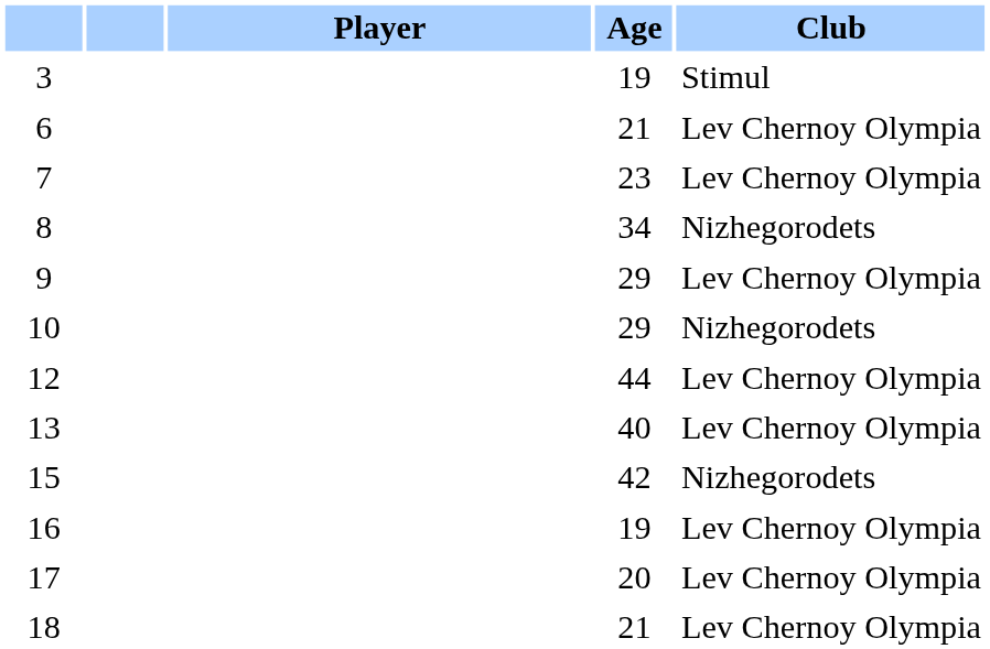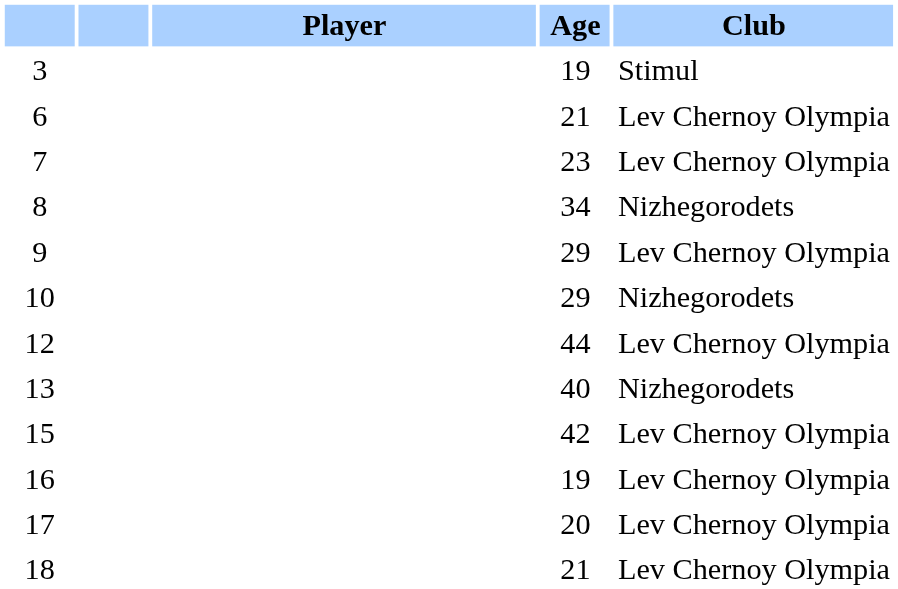 <table class="sortable" border="0" cellspacing="2" cellpadding="2">
 <tr style="background-color:#AAD0FF">
 <th width=8%></th>
 <th width=8%></th>
 <th width=44%>Player</th>
 <th width=8%>Age</th>
 <th width=32%>Club</th>
 </tr>
 <tr>
 <td style="text-align: center;">3</td>
 <td style="text-align: center;"></td>
 <td></td>
 <td style="text-align: center;">19</td>
 <td>Stimul</td>
 </tr>
 <tr>
 <td style="text-align: center;">6</td>
 <td style="text-align: center;"></td>
 <td></td>
 <td style="text-align: center;">21</td>
 <td>Lev Chernoy Olympia</td>
 </tr>
 <tr>
 <td style="text-align: center;">7</td>
 <td style="text-align: center;"></td>
 <td></td>
 <td style="text-align: center;">23</td>
 <td>Lev Chernoy Olympia</td>
 </tr>
 <tr>
 <td style="text-align: center;">8</td>
 <td style="text-align: center;"></td>
 <td></td>
 <td style="text-align: center;">34</td>
 <td>Nizhegorodets</td>
 </tr>
 <tr>
 <td style="text-align: center;">9</td>
 <td style="text-align: center;"></td>
 <td></td>
 <td style="text-align: center;">29</td>
 <td>Lev Chernoy Olympia</td>
 </tr>
 <tr>
 <td style="text-align: center;">10</td>
 <td style="text-align: center;"></td>
 <td></td>
 <td style="text-align: center;">29</td>
 <td>Nizhegorodets</td>
 </tr>
 <tr>
 <td style="text-align: center;">12</td>
 <td style="text-align: center;"></td>
 <td></td>
 <td style="text-align: center;">44</td>
 <td>Lev Chernoy Olympia</td>
 </tr>
 <tr>
 <td style="text-align: center;">13</td>
 <td style="text-align: center;"></td>
 <td></td>
 <td style="text-align: center;">40</td>
-<td>Lev Chernoy Olympia</td>
+<td>Nizhegorodets</td>
 </tr>
 <tr>
 <td style="text-align: center;">15</td>
 <td style="text-align: center;"></td>
 <td></td>
 <td style="text-align: center;">42</td>
-<td>Nizhegorodets</td>
+<td>Lev Chernoy Olympia</td>
 </tr>
 <tr>
 <td style="text-align: center;">16</td>
 <td style="text-align: center;"></td>
 <td></td>
 <td style="text-align: center;">19</td>
 <td>Lev Chernoy Olympia</td>
 </tr>
 <tr>
 <td style="text-align: center;">17</td>
 <td style="text-align: center;"></td>
 <td></td>
 <td style="text-align: center;">20</td>
 <td>Lev Chernoy Olympia</td>
 </tr>
 <tr>
 <td style="text-align: center;">18</td>
 <td style="text-align: center;"></td>
 <td></td>
 <td style="text-align: center;">21</td>
 <td>Lev Chernoy Olympia</td>
 </tr>
 </table>
